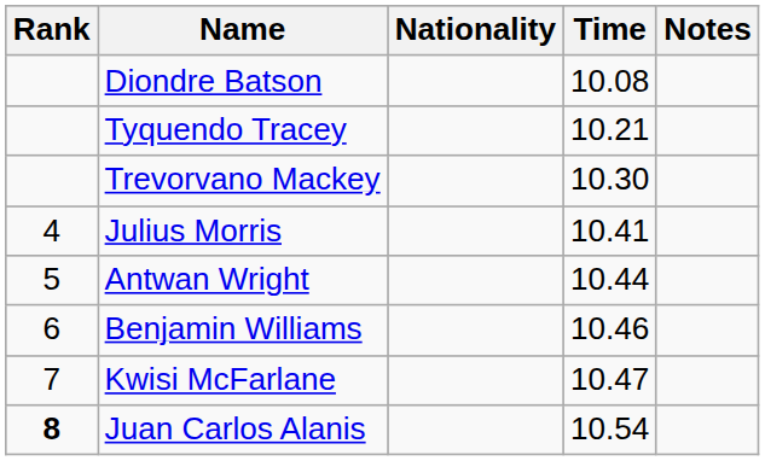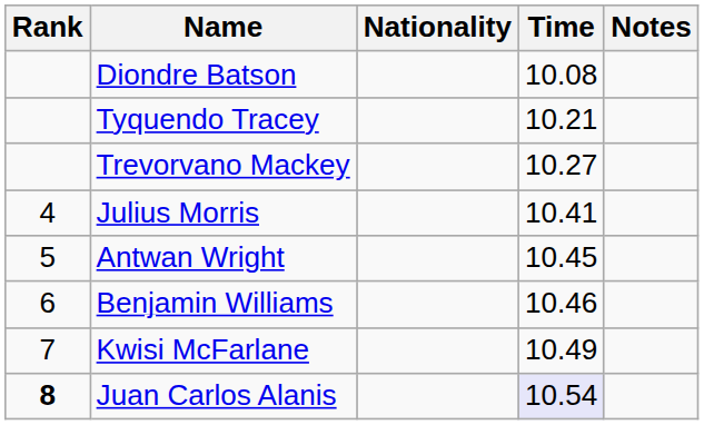 <table class="wikitable sortable" style="text-align:center">
 <tr>
 <th>Rank</th>
 <th>Name</th>
 <th>Nationality</th>
 <th>Time</th>
 <th>Notes</th>
 </tr>
 <tr>
 <td></td>
 <td align=left><a href='#'>Diondre Batson</a></td>
 <td align=left></td>
 <td>10.08</td>
 <td></td>
 </tr>
 <tr>
 <td></td>
 <td align=left><a href='#'>Tyquendo Tracey</a></td>
 <td align=left></td>
 <td>10.21</td>
 <td></td>
 </tr>
 <tr>
 <td></td>
 <td align=left><a href='#'>Trevorvano Mackey</a></td>
 <td align=left></td>
-<td>10.30</td>
+<td>10.27</td>
 <td></td>
 </tr>
 <tr>
 <td>4</td>
 <td align=left><a href='#'>Julius Morris</a></td>
 <td align=left></td>
 <td>10.41</td>
 <td></td>
 </tr>
 <tr>
 <td>5</td>
 <td align=left><a href='#'>Antwan Wright</a></td>
 <td align=left></td>
-<td>10.44</td>
+<td>10.45</td>
 <td></td>
 </tr>
 <tr>
 <td>6</td>
 <td align=left><a href='#'>Benjamin Williams</a></td>
 <td align=left></td>
 <td>10.46</td>
 <td></td>
 </tr>
 <tr>
 <td>7</td>
 <td align=left><a href='#'>Kwisi McFarlane</a></td>
 <td align=left></td>
-<td>10.47</td>
+<td>10.49</td>
 <td></td>
 </tr>
 <tr>
 <td><strong>8</strong></td>
 <td align=left><a href='#'>Juan Carlos Alanis</a></td>
 <td align=left></td>
-<td>10.54</td>
+<td style="background: lavender;">10.54</td>
 <td></td>
 </tr>
 </table>
